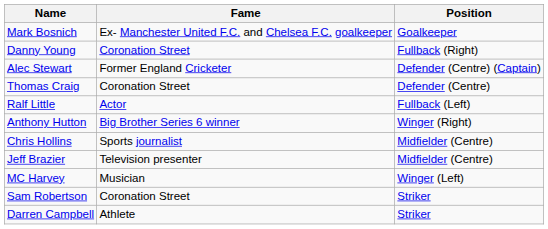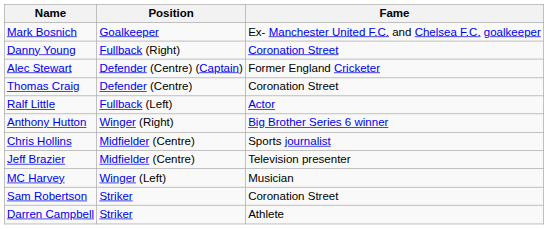 <table class="wikitable">
 <tr>
 <th>Name</th>
+<th>Position</th>
 <th>Fame</th>
-<th>Position</th>
 </tr>
 <tr>
 <td><a href='#'>Mark Bosnich</a></td>
+<td><a href='#'>Goalkeeper</a></td>
 <td>Ex- <a href='#'>Manchester United F.C.</a> and <a href='#'>Chelsea F.C.</a> <a href='#'>goalkeeper</a></td>
-<td><a href='#'>Goalkeeper</a></td>
 </tr>
 <tr>
 <td><a href='#'>Danny Young</a></td>
+<td><a href='#'>Fullback</a> (Right)</td>
 <td><a href='#'>Coronation Street</a></td>
-<td><a href='#'>Fullback</a> (Right)</td>
 </tr>
 <tr>
 <td><a href='#'>Alec Stewart</a></td>
+<td><a href='#'>Defender</a> (Centre) (<a href='#'>Captain</a>)</td>
 <td>Former England <a href='#'>Cricketer</a></td>
-<td><a href='#'>Defender</a> (Centre) (<a href='#'>Captain</a>)</td>
 </tr>
 <tr>
 <td><a href='#'>Thomas Craig</a></td>
+<td><a href='#'>Defender</a> (Centre)</td>
 <td>Coronation Street</td>
-<td><a href='#'>Defender</a> (Centre)</td>
 </tr>
 <tr>
 <td><a href='#'>Ralf Little</a></td>
+<td><a href='#'>Fullback</a> (Left)</td>
 <td><a href='#'>Actor</a></td>
-<td><a href='#'>Fullback</a> (Left)</td>
 </tr>
 <tr>
 <td><a href='#'>Anthony Hutton</a></td>
+<td><a href='#'>Winger</a> (Right)</td>
 <td><a href='#'>Big Brother Series 6 winner</a></td>
-<td><a href='#'>Winger</a> (Right)</td>
 </tr>
 <tr>
 <td><a href='#'>Chris Hollins</a></td>
+<td><a href='#'>Midfielder</a> (Centre)</td>
 <td>Sports <a href='#'>journalist</a></td>
-<td><a href='#'>Midfielder</a> (Centre)</td>
 </tr>
 <tr>
 <td><a href='#'>Jeff Brazier</a></td>
+<td><a href='#'>Midfielder</a> (Centre)</td>
 <td>Television presenter</td>
-<td><a href='#'>Midfielder</a> (Centre)</td>
 </tr>
 <tr>
 <td><a href='#'>MC Harvey</a></td>
+<td><a href='#'>Winger</a> (Left)</td>
 <td>Musician</td>
-<td><a href='#'>Winger</a> (Left)</td>
 </tr>
 <tr>
 <td><a href='#'>Sam Robertson</a></td>
+<td><a href='#'>Striker</a></td>
 <td>Coronation Street</td>
-<td><a href='#'>Striker</a></td>
 </tr>
 <tr>
 <td><a href='#'>Darren Campbell</a></td>
+<td><a href='#'>Striker</a></td>
 <td>Athlete</td>
-<td><a href='#'>Striker</a></td>
 </tr>
 </table>
